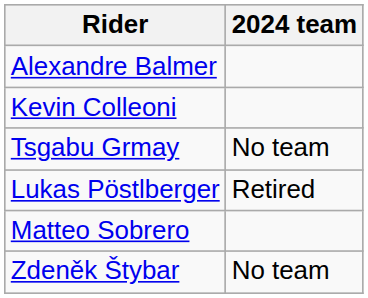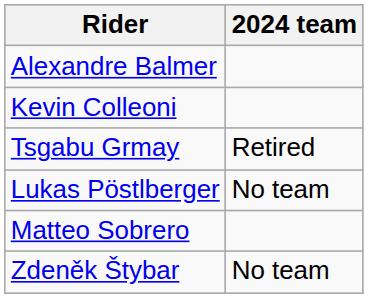 <table class="wikitable">
 <tr>
 <th>Rider</th>
 <th>2024 team</th>
 </tr>
 <tr>
 <td><a href='#'>Alexandre Balmer</a></td>
 <td></td>
 </tr>
 <tr>
 <td><a href='#'>Kevin Colleoni</a></td>
 <td></td>
 </tr>
 <tr>
 <td><a href='#'>Tsgabu Grmay</a></td>
-<td>No team</td>
+<td>Retired</td>
 </tr>
 <tr>
 <td><a href='#'>Lukas Pöstlberger</a></td>
-<td>Retired</td>
+<td>No team</td>
 </tr>
 <tr>
 <td><a href='#'>Matteo Sobrero</a></td>
 <td></td>
 </tr>
 <tr>
 <td><a href='#'>Zdeněk Štybar</a></td>
 <td>No team</td>
 </tr>
 </table>
